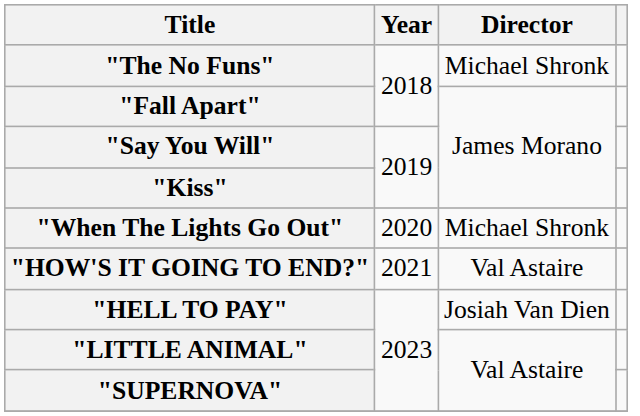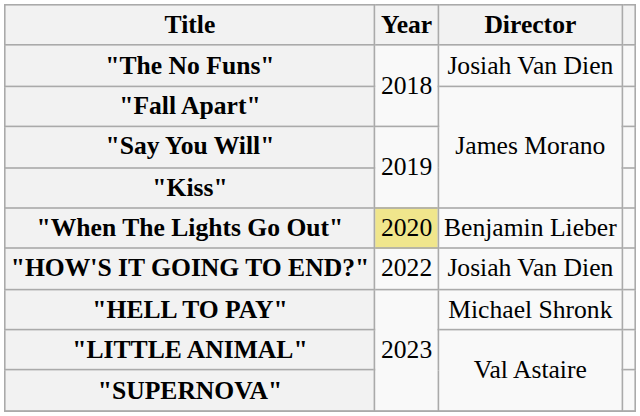 <table class="wikitable plainrowheaders" style="text-align:center;">
 <tr>
 <th>Title</th>
 <th>Year</th>
 <th>Director</th>
 <th></th>
 </tr>
 <tr>
 <th scope="row">"The No Funs"</th>
 <td rowspan="2">2018</td>
-<td>Michael Shronk</td>
+<td>Josiah Van Dien</td>
 <td></td>
 </tr>
 <tr>
 <th scope="row">"Fall Apart"</th>
 <td rowspan="3">James Morano</td>
 <td></td>
 </tr>
 <tr>
 <th scope="row">"Say You Will"</th>
 <td rowspan="2">2019</td>
 <td></td>
 </tr>
 <tr>
 <th scope="row">"Kiss"</th>
 <td></td>
 </tr>
 <tr>
 <th scope="row">"When The Lights Go Out"</th>
-<td>2020</td>
-<td>Michael Shronk</td>
+<td style="background: khaki;">2020</td>
+<td>Benjamin Lieber</td>
 <td></td>
 </tr>
 <tr>
 <th scope="row">"HOW'S IT GOING TO END?"</th>
-<td>2021</td>
-<td>Val Astaire</td>
+<td>2022</td>
+<td>Josiah Van Dien</td>
 <td></td>
 </tr>
 <tr>
 <th scope="row">"HELL TO PAY"</th>
 <td rowspan="3">2023</td>
-<td>Josiah Van Dien</td>
+<td>Michael Shronk</td>
 <td></td>
 </tr>
 <tr>
 <th scope="row">"LITTLE ANIMAL"</th>
 <td rowspan="2">Val Astaire</td>
 <td></td>
 </tr>
 <tr>
 <th scope="row">"SUPERNOVA"</th>
 <td></td>
 </tr>
 <tr>
 </tr>
 </table>
